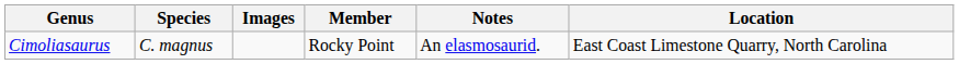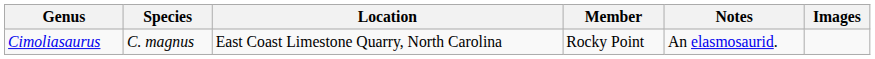 <table class="wikitable" width="100%" align="center">
 <tr>
 <th>Genus</th>
 <th>Species</th>
-<th>Images</th>
+<th>Location</th>
 <th>Member</th>
 <th>Notes</th>
-<th>Location</th>
+<th>Images</th>
 </tr>
 <tr>
 <td><em><a href='#'>Cimoliasaurus</a></em></td>
 <td><em>C. magnus</em></td>
-<td></td>
+<td>East Coast Limestone Quarry, North Carolina</td>
 <td>Rocky Point</td>
 <td>An <a href='#'>elasmosaurid</a>.</td>
-<td>East Coast Limestone Quarry, North Carolina</td>
+<td></td>
 </tr>
 </table>
